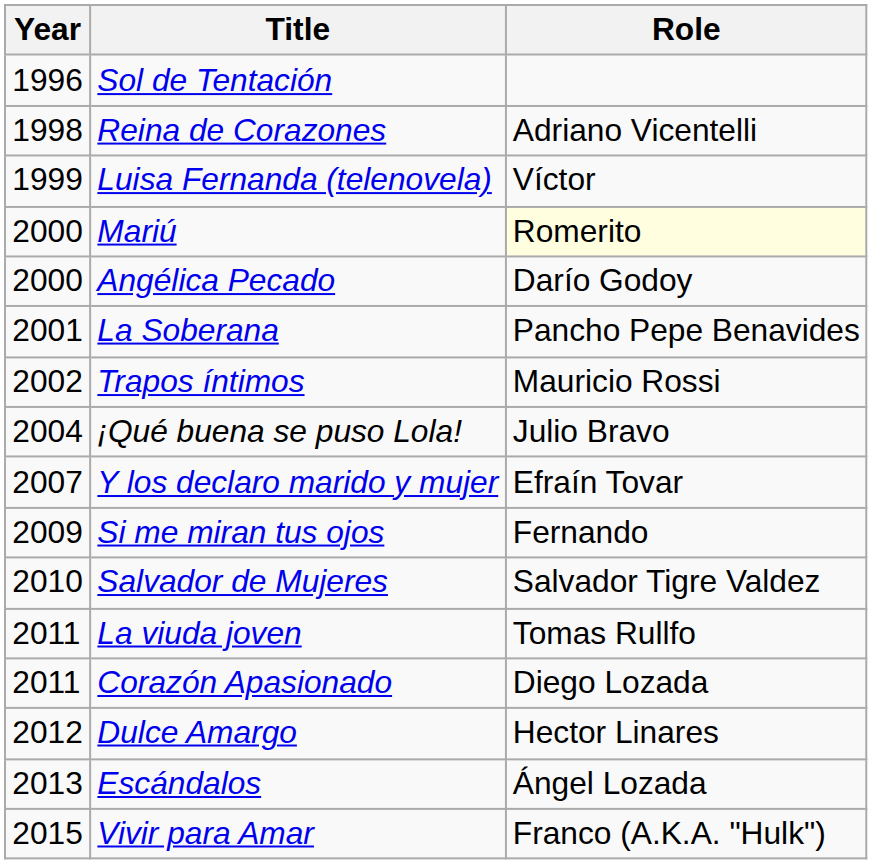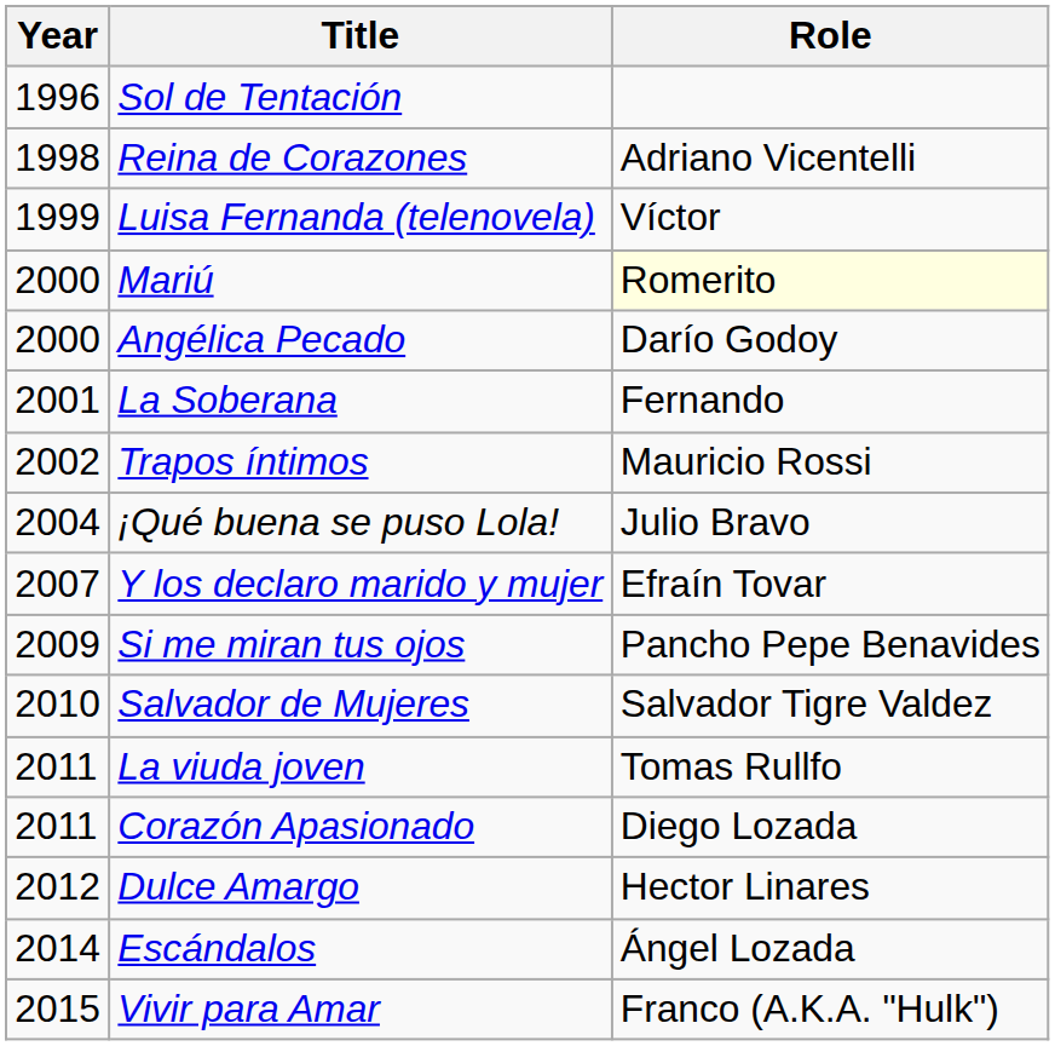 <table class="wikitable sortable">
 <tr>
 <th>Year</th>
 <th>Title</th>
 <th>Role</th>
 </tr>
 <tr>
 <td>1996</td>
 <td><em><a href='#'>Sol de Tentación</a></em></td>
 <td></td>
 </tr>
 <tr>
 <td>1998</td>
 <td><em><a href='#'>Reina de Corazones</a></em></td>
 <td>Adriano Vicentelli</td>
 </tr>
 <tr>
 <td>1999</td>
 <td><em><a href='#'>Luisa Fernanda (telenovela)</a></em></td>
 <td>Víctor</td>
 </tr>
 <tr>
 <td>2000</td>
 <td><em><a href='#'>Mariú</a></em></td>
 <td style="background: lightyellow;">Romerito</td>
 </tr>
 <tr>
 <td>2000</td>
 <td><em><a href='#'>Angélica Pecado</a></em></td>
 <td>Darío Godoy</td>
 </tr>
 <tr>
 <td>2001</td>
 <td><em><a href='#'>La Soberana</a></em></td>
-<td>Pancho Pepe Benavides</td>
+<td>Fernando</td>
 </tr>
 <tr>
 <td>2002</td>
 <td><em><a href='#'>Trapos íntimos</a></em></td>
 <td>Mauricio Rossi</td>
 </tr>
 <tr>
 <td>2004</td>
 <td><em>¡Qué buena se puso Lola!</em></td>
 <td>Julio Bravo</td>
 </tr>
 <tr>
 <td>2007</td>
 <td><em><a href='#'>Y los declaro marido y mujer</a></em></td>
 <td>Efraín Tovar</td>
 </tr>
 <tr>
 <td>2009</td>
 <td><em><a href='#'>Si me miran tus ojos</a></em></td>
-<td>Fernando</td>
+<td>Pancho Pepe Benavides</td>
 </tr>
 <tr>
 <td>2010</td>
 <td><em><a href='#'>Salvador de Mujeres</a></em></td>
 <td>Salvador Tigre Valdez</td>
 </tr>
 <tr>
 <td>2011</td>
 <td><em><a href='#'>La viuda joven</a></em></td>
 <td>Tomas Rullfo</td>
 </tr>
 <tr>
 <td>2011</td>
 <td><em><a href='#'>Corazón Apasionado</a></em></td>
 <td>Diego Lozada</td>
 </tr>
 <tr>
 <td>2012</td>
 <td><em><a href='#'>Dulce Amargo</a></em></td>
 <td>Hector Linares</td>
 </tr>
 <tr>
-<td>2013</td>
+<td>2014</td>
 <td><em><a href='#'>Escándalos</a></em></td>
 <td>Ángel Lozada</td>
 </tr>
 <tr>
 <td>2015</td>
 <td><em><a href='#'>Vivir para Amar</a></em></td>
 <td>Franco (A.K.A. "Hulk")</td>
 </tr>
 </table>
